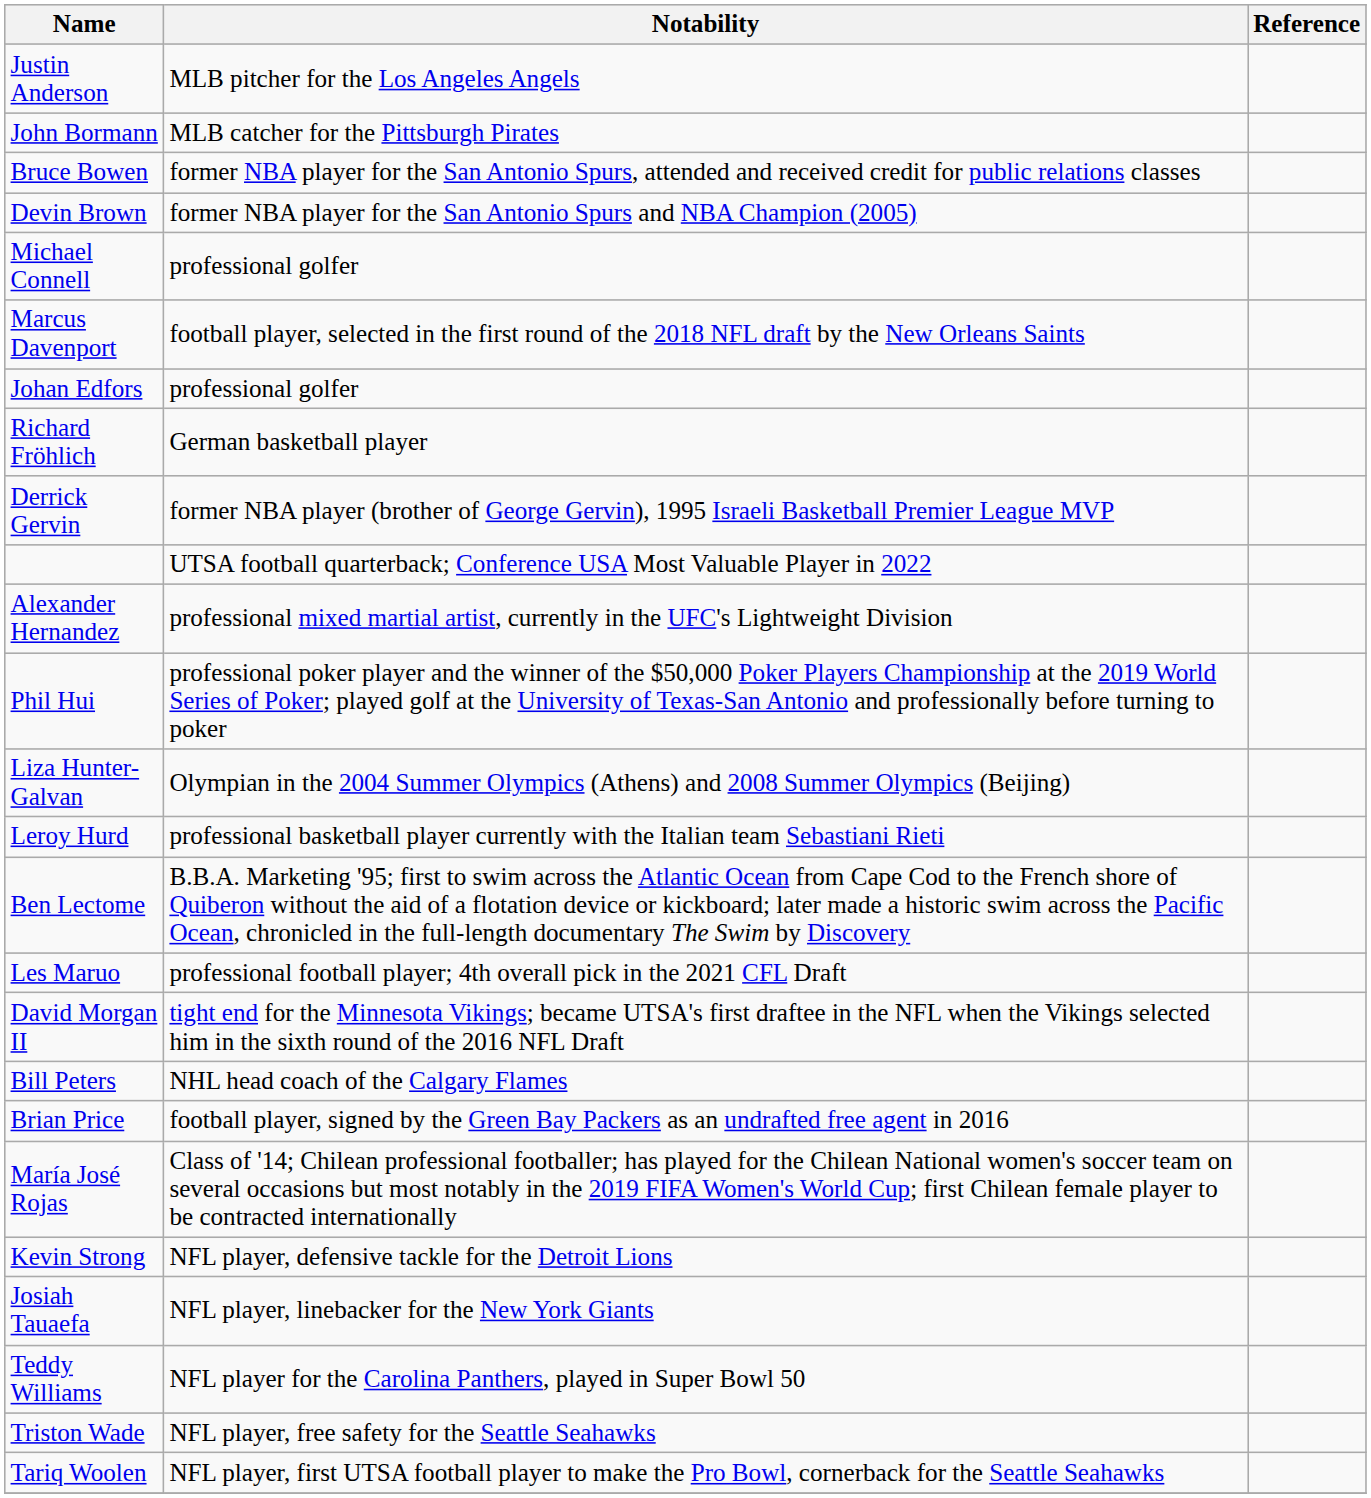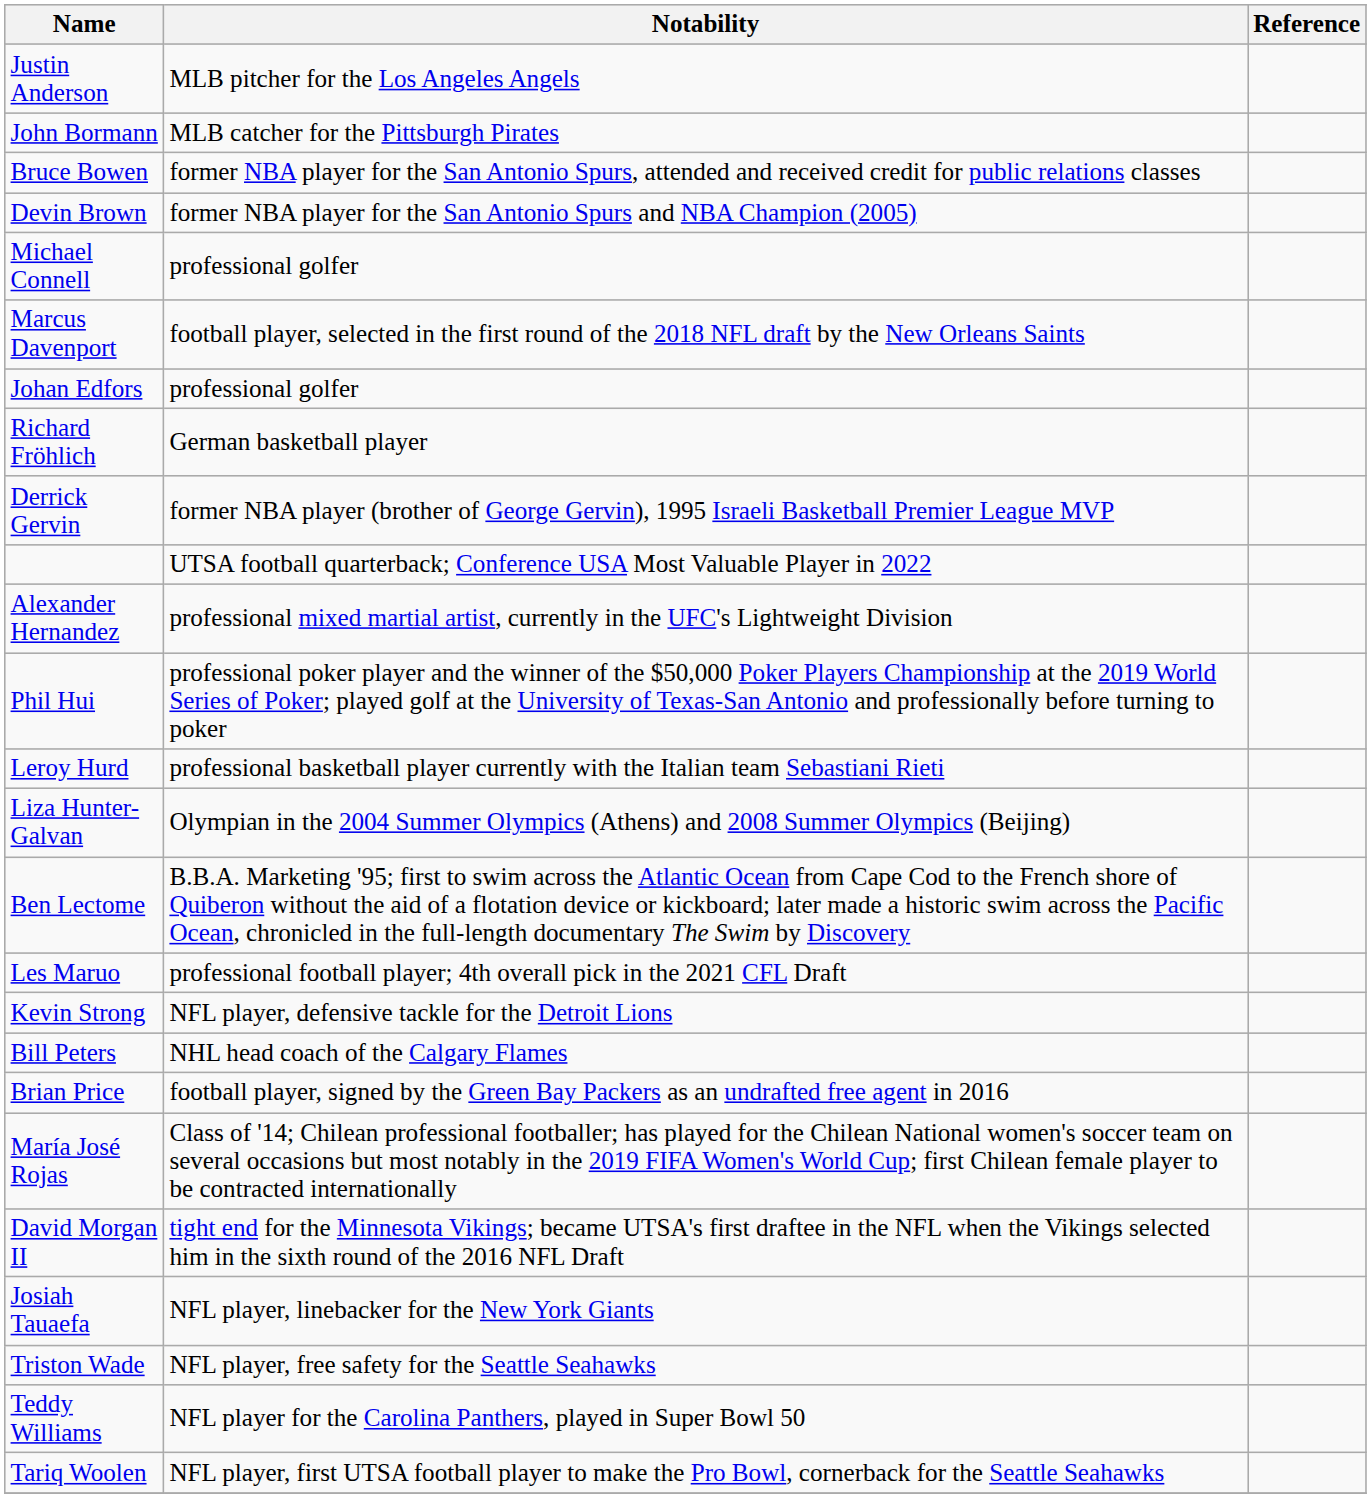 <table class="wikitable sortable">
 <tr>
 <th>Name</th>
 <th>Notability</th>
 <th>Reference</th>
 </tr>
 <tr>
 <td><a href='#'>Justin Anderson</a></td>
 <td>MLB pitcher for the <a href='#'>Los Angeles Angels</a></td>
 <td></td>
 </tr>
 <tr>
 <td><a href='#'>John Bormann</a></td>
 <td>MLB catcher for the <a href='#'>Pittsburgh Pirates</a></td>
 <td></td>
 </tr>
 <tr>
 <td><a href='#'>Bruce Bowen</a></td>
 <td>former <a href='#'>NBA</a> player for the <a href='#'>San Antonio Spurs</a>, attended and received credit for <a href='#'>public relations</a> classes</td>
 <td></td>
 </tr>
 <tr>
 <td><a href='#'>Devin Brown</a></td>
 <td>former NBA player for the <a href='#'>San Antonio Spurs</a> and <a href='#'>NBA Champion (2005)</a></td>
 <td></td>
 </tr>
 <tr>
 <td><a href='#'>Michael Connell</a></td>
 <td>professional golfer</td>
 <td></td>
 </tr>
 <tr>
 <td><a href='#'>Marcus Davenport</a></td>
 <td>football player, selected in the first round of the <a href='#'>2018 NFL draft</a> by the <a href='#'>New Orleans Saints</a></td>
 <td></td>
 </tr>
 <tr>
 <td><a href='#'>Johan Edfors</a></td>
 <td>professional golfer</td>
 <td></td>
 </tr>
 <tr>
 <td><a href='#'>Richard Fröhlich</a></td>
 <td>German basketball player</td>
 <td></td>
 </tr>
 <tr>
 <td><a href='#'>Derrick Gervin</a></td>
 <td>former NBA player (brother of <a href='#'>George Gervin</a>), 1995 <a href='#'>Israeli Basketball Premier League MVP</a></td>
 <td></td>
 </tr>
 <tr>
 <td></td>
 <td>UTSA football quarterback; <a href='#'>Conference USA</a> Most Valuable Player in <a href='#'>2022</a></td>
 <td></td>
 </tr>
 <tr>
 <td><a href='#'>Alexander Hernandez</a></td>
 <td>professional <a href='#'>mixed martial artist</a>, currently in the <a href='#'>UFC</a>'s Lightweight Division</td>
 <td></td>
 </tr>
 <tr>
 <td><a href='#'>Phil Hui</a></td>
 <td>professional poker player and the winner of the $50,000 <a href='#'>Poker Players Championship</a> at the <a href='#'>2019 World Series of Poker</a>; played golf at the <a href='#'>University of Texas-San Antonio</a> and professionally before turning to poker</td>
 <td></td>
 </tr>
 <tr>
-<td><a href='#'>Liza Hunter-Galvan</a></td>
-<td>Olympian in the <a href='#'>2004 Summer Olympics</a> (Athens) and <a href='#'>2008 Summer Olympics</a> (Beijing)</td>
+<td><a href='#'>Leroy Hurd</a></td>
+<td>professional basketball player currently with the Italian team <a href='#'>Sebastiani Rieti</a></td>
 <td></td>
 </tr>
 <tr>
-<td><a href='#'>Leroy Hurd</a></td>
-<td>professional basketball player currently with the Italian team <a href='#'>Sebastiani Rieti</a></td>
+<td><a href='#'>Liza Hunter-Galvan</a></td>
+<td>Olympian in the <a href='#'>2004 Summer Olympics</a> (Athens) and <a href='#'>2008 Summer Olympics</a> (Beijing)</td>
 <td></td>
 </tr>
 <tr>
 <td><a href='#'>Ben Lectome</a></td>
 <td>B.B.A. Marketing '95; first to swim across the <a href='#'>Atlantic Ocean</a> from Cape Cod to the French shore of <a href='#'>Quiberon</a> without the aid of a flotation device or kickboard; later made a historic swim across the <a href='#'>Pacific Ocean</a>, chronicled in the full-length documentary <em>The Swim</em> by <a href='#'>Discovery</a></td>
 <td></td>
 </tr>
 <tr>
 <td><a href='#'>Les Maruo</a></td>
 <td>professional football player; 4th overall pick in the 2021 <a href='#'>CFL</a> Draft</td>
 <td></td>
 </tr>
 <tr>
-<td><a href='#'>David Morgan II</a></td>
-<td><a href='#'>tight end</a> for the <a href='#'>Minnesota Vikings</a>; became UTSA's first draftee in the NFL when the Vikings selected him in the sixth round of the 2016 NFL Draft</td>
+<td><a href='#'>Kevin Strong</a></td>
+<td>NFL player, defensive tackle for the <a href='#'>Detroit Lions</a></td>
 <td></td>
 </tr>
 <tr>
 <td><a href='#'>Bill Peters</a></td>
 <td>NHL head coach of the <a href='#'>Calgary Flames</a></td>
 <td></td>
 </tr>
 <tr>
 <td><a href='#'>Brian Price</a></td>
 <td>football player, signed by the <a href='#'>Green Bay Packers</a> as an <a href='#'>undrafted free agent</a> in 2016</td>
 <td></td>
 </tr>
 <tr>
 <td><a href='#'>María José Rojas</a></td>
 <td>Class of '14; Chilean professional footballer; has played for the Chilean National women's soccer team on several occasions but most notably in the <a href='#'>2019 FIFA Women's World Cup</a>; first Chilean female player to be contracted internationally</td>
 <td></td>
 </tr>
 <tr>
-<td><a href='#'>Kevin Strong</a></td>
-<td>NFL player, defensive tackle for the <a href='#'>Detroit Lions</a></td>
+<td><a href='#'>David Morgan II</a></td>
+<td><a href='#'>tight end</a> for the <a href='#'>Minnesota Vikings</a>; became UTSA's first draftee in the NFL when the Vikings selected him in the sixth round of the 2016 NFL Draft</td>
 <td></td>
 </tr>
 <tr>
 <td><a href='#'>Josiah Tauaefa</a></td>
 <td>NFL player, linebacker for the <a href='#'>New York Giants</a></td>
 <td></td>
 </tr>
 <tr>
-<td><a href='#'>Teddy Williams</a></td>
-<td>NFL player for the <a href='#'>Carolina Panthers</a>, played in Super Bowl 50</td>
+<td><a href='#'>Triston Wade</a></td>
+<td>NFL player, free safety for the <a href='#'>Seattle Seahawks</a></td>
 <td></td>
 </tr>
 <tr>
-<td><a href='#'>Triston Wade</a></td>
-<td>NFL player, free safety for the <a href='#'>Seattle Seahawks</a></td>
+<td><a href='#'>Teddy Williams</a></td>
+<td>NFL player for the <a href='#'>Carolina Panthers</a>, played in Super Bowl 50</td>
 <td></td>
 </tr>
 <tr>
 <td><a href='#'>Tariq Woolen</a></td>
 <td>NFL player, first UTSA football player to make the <a href='#'>Pro Bowl</a>, cornerback for the <a href='#'>Seattle Seahawks</a></td>
 <td></td>
 </tr>
 <tr>
 </tr>
 </table>
